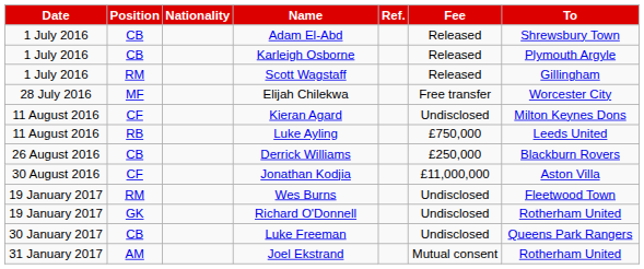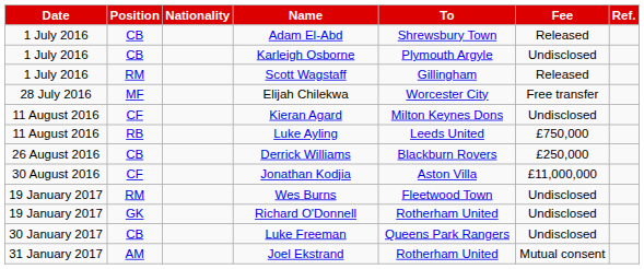 <table class="wikitable" style="text-align:center; font-size:90%; ">
 <tr>
 <th style="background:#DD0000; color:white; width:110px;">Date</th>
 <th style="background:#DD0000; color:white; width:50px;">Position</th>
 <th style="background:#DD0000; color:white; width:50px;">Nationality</th>
 <th style="background:#DD0000; color:white; width:160px;">Name</th>
+<th style="background:#DD0000; color:white; width:150px;">To</th>
+<th style="background:#DD0000; color:white; width:100px;">Fee</th>
 <th style="background:#DD0000; color:white; width:25px;">Ref.</th>
-<th style="background:#DD0000; color:white; width:100px;">Fee</th>
-<th style="background:#DD0000; color:white; width:150px;">To</th>
 </tr>
 <tr>
 <td>1 July 2016</td>
 <td><a href='#'>CB</a></td>
 <td> </td>
 <td><a href='#'>Adam El-Abd</a></td>
+<td><a href='#'>Shrewsbury Town</a></td>
+<td>Released</td>
 <td></td>
-<td>Released</td>
-<td><a href='#'>Shrewsbury Town</a></td>
 </tr>
 <tr>
 <td>1 July 2016</td>
 <td><a href='#'>CB</a></td>
 <td></td>
 <td><a href='#'>Karleigh Osborne</a></td>
+<td><a href='#'>Plymouth Argyle</a></td>
+<td>Undisclosed</td>
 <td></td>
-<td>Released</td>
-<td><a href='#'>Plymouth Argyle</a></td>
 </tr>
 <tr>
 <td>1 July 2016</td>
 <td><a href='#'>RM</a></td>
 <td></td>
 <td><a href='#'>Scott Wagstaff</a></td>
+<td><a href='#'>Gillingham</a></td>
+<td>Released</td>
 <td></td>
-<td>Released</td>
-<td><a href='#'>Gillingham</a></td>
 </tr>
 <tr>
 <td>28 July 2016</td>
 <td><a href='#'>MF</a></td>
 <td></td>
 <td>Elijah Chilekwa</td>
+<td><a href='#'>Worcester City</a></td>
+<td>Free transfer</td>
 <td></td>
-<td>Free transfer</td>
-<td><a href='#'>Worcester City</a></td>
 </tr>
 <tr>
 <td>11 August 2016</td>
 <td><a href='#'>CF</a></td>
 <td></td>
 <td><a href='#'>Kieran Agard</a></td>
+<td><a href='#'>Milton Keynes Dons</a></td>
+<td>Undisclosed</td>
 <td></td>
-<td>Undisclosed</td>
-<td><a href='#'>Milton Keynes Dons</a></td>
 </tr>
 <tr>
 <td>11 August 2016</td>
 <td><a href='#'>RB</a></td>
 <td></td>
 <td><a href='#'>Luke Ayling</a></td>
+<td><a href='#'>Leeds United</a></td>
+<td>£750,000</td>
 <td></td>
-<td>£750,000</td>
-<td><a href='#'>Leeds United</a></td>
 </tr>
 <tr>
 <td>26 August 2016</td>
 <td><a href='#'>CB</a></td>
 <td> </td>
 <td><a href='#'>Derrick Williams</a></td>
+<td><a href='#'>Blackburn Rovers</a></td>
+<td>£250,000</td>
 <td></td>
-<td>£250,000</td>
-<td><a href='#'>Blackburn Rovers</a></td>
 </tr>
 <tr>
 <td>30 August 2016</td>
 <td><a href='#'>CF</a></td>
 <td> </td>
 <td><a href='#'>Jonathan Kodjia</a></td>
+<td><a href='#'>Aston Villa</a></td>
+<td>£11,000,000</td>
 <td></td>
-<td>£11,000,000</td>
-<td><a href='#'>Aston Villa</a></td>
 </tr>
 <tr>
 <td>19 January 2017</td>
 <td><a href='#'>RM</a></td>
 <td></td>
 <td><a href='#'>Wes Burns</a></td>
+<td><a href='#'>Fleetwood Town</a></td>
+<td>Undisclosed</td>
 <td></td>
-<td>Undisclosed</td>
-<td><a href='#'>Fleetwood Town</a></td>
 </tr>
 <tr>
 <td>19 January 2017</td>
 <td><a href='#'>GK</a></td>
 <td></td>
 <td><a href='#'>Richard O'Donnell</a></td>
+<td><a href='#'>Rotherham United</a></td>
+<td>Undisclosed</td>
 <td></td>
-<td>Undisclosed</td>
-<td><a href='#'>Rotherham United</a></td>
 </tr>
 <tr>
 <td>30 January 2017</td>
 <td><a href='#'>CB</a></td>
 <td></td>
 <td><a href='#'>Luke Freeman</a></td>
+<td><a href='#'>Queens Park Rangers</a></td>
+<td>Undisclosed</td>
 <td></td>
-<td>Undisclosed</td>
-<td><a href='#'>Queens Park Rangers</a></td>
 </tr>
 <tr>
 <td>31 January 2017</td>
 <td><a href='#'>AM</a></td>
 <td></td>
 <td><a href='#'>Joel Ekstrand</a></td>
+<td><a href='#'>Rotherham United</a></td>
+<td>Mutual consent</td>
 <td></td>
-<td>Mutual consent</td>
-<td><a href='#'>Rotherham United</a></td>
 </tr>
 </table>
